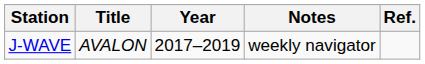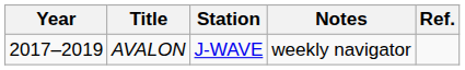 <table class="wikitable">
 <tr>
+<th>Year</th>
+<th>Title</th>
 <th>Station</th>
-<th>Title</th>
-<th>Year</th>
 <th>Notes</th>
 <th>Ref.</th>
 </tr>
 <tr>
+<td>2017–2019</td>
+<td><em>AVALON</em></td>
 <td><a href='#'>J-WAVE</a></td>
-<td><em>AVALON</em></td>
-<td>2017–2019</td>
 <td>weekly navigator</td>
 <td></td>
 </tr>
 </table>
